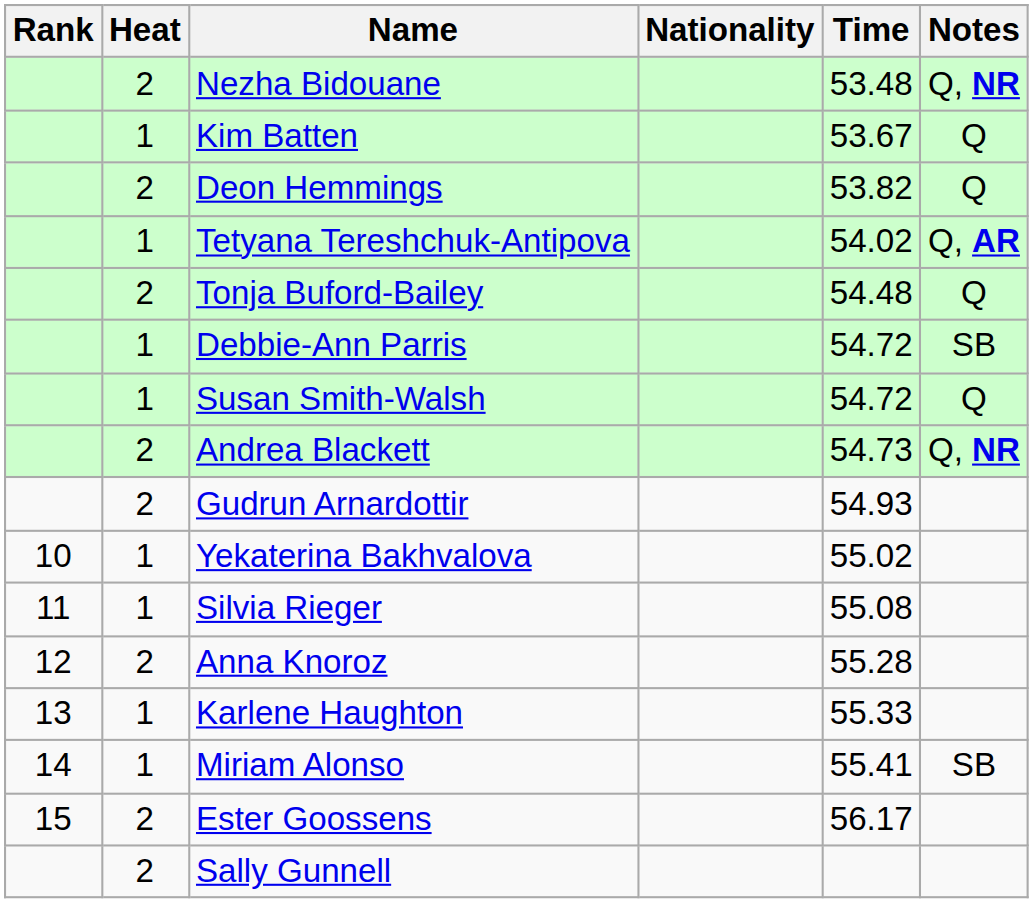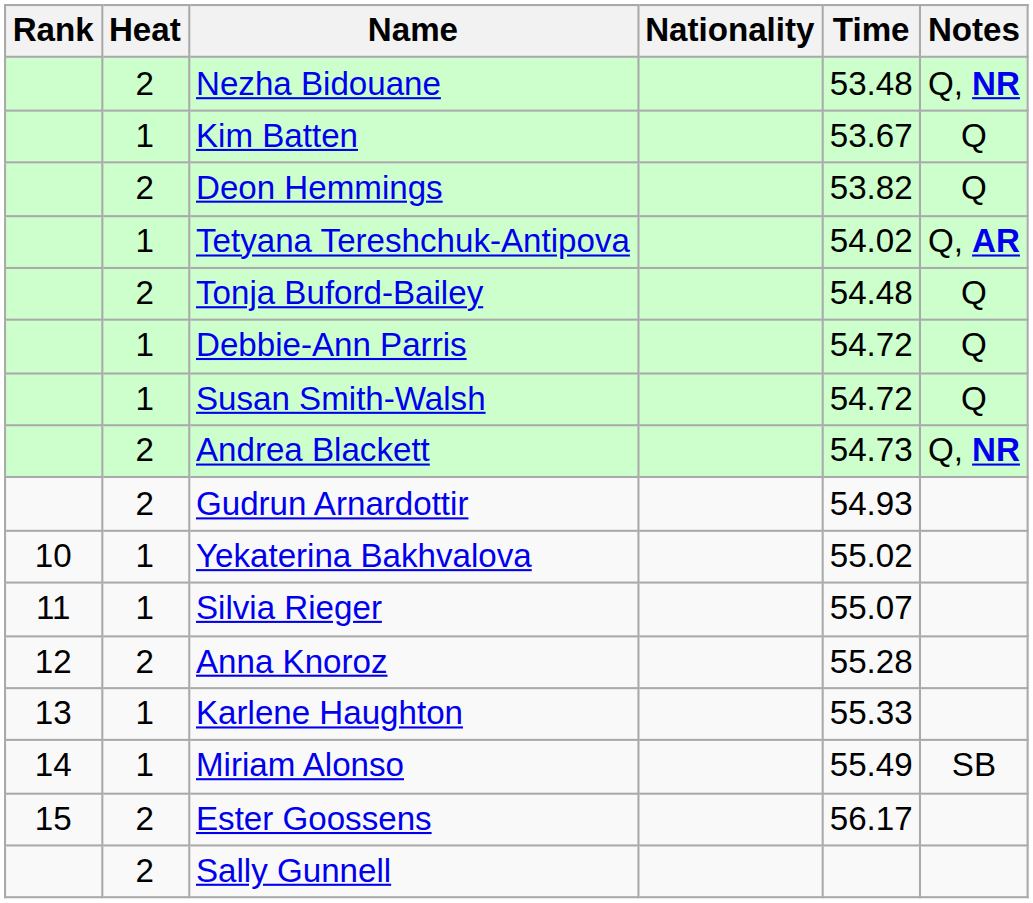 <table class="wikitable sortable" style="text-align:center">
 <tr>
 <th>Rank</th>
 <th>Heat</th>
 <th>Name</th>
 <th>Nationality</th>
 <th>Time</th>
 <th>Notes</th>
 </tr>
 <tr bgcolor=ccffcc>
 <td></td>
 <td>2</td>
 <td align=left><a href='#'>Nezha Bidouane</a></td>
 <td align=left></td>
 <td>53.48</td>
 <td>Q, <strong><a href='#'>NR</a></strong></td>
 </tr>
 <tr bgcolor=ccffcc>
 <td></td>
 <td>1</td>
 <td align=left><a href='#'>Kim Batten</a></td>
 <td align=left></td>
 <td>53.67</td>
 <td>Q</td>
 </tr>
 <tr bgcolor=ccffcc>
 <td></td>
 <td>2</td>
 <td align=left><a href='#'>Deon Hemmings</a></td>
 <td align=left></td>
 <td>53.82</td>
 <td>Q</td>
 </tr>
 <tr bgcolor=ccffcc>
 <td></td>
 <td>1</td>
 <td align=left><a href='#'>Tetyana Tereshchuk-Antipova</a></td>
 <td align=left></td>
 <td>54.02</td>
 <td>Q, <strong><a href='#'>AR</a></strong></td>
 </tr>
 <tr bgcolor=ccffcc>
 <td></td>
 <td>2</td>
 <td align=left><a href='#'>Tonja Buford-Bailey</a></td>
 <td align=left></td>
 <td>54.48</td>
 <td>Q</td>
 </tr>
 <tr bgcolor=ccffcc>
 <td></td>
 <td>1</td>
 <td align=left><a href='#'>Debbie-Ann Parris</a></td>
 <td align=left></td>
 <td>54.72</td>
-<td>SB</td>
+<td>Q</td>
 </tr>
 <tr bgcolor=ccffcc>
 <td></td>
 <td>1</td>
 <td align=left><a href='#'>Susan Smith-Walsh</a></td>
 <td align=left></td>
 <td>54.72</td>
 <td>Q</td>
 </tr>
 <tr bgcolor=ccffcc>
 <td></td>
 <td>2</td>
 <td align=left><a href='#'>Andrea Blackett</a></td>
 <td align=left></td>
 <td>54.73</td>
 <td>Q, <strong><a href='#'>NR</a></strong></td>
 </tr>
 <tr>
 <td></td>
 <td>2</td>
 <td align=left><a href='#'>Gudrun Arnardottir</a></td>
 <td align=left></td>
 <td>54.93</td>
 <td></td>
 </tr>
 <tr>
 <td>10</td>
 <td>1</td>
 <td align=left><a href='#'>Yekaterina Bakhvalova</a></td>
 <td align=left></td>
 <td>55.02</td>
 <td></td>
 </tr>
 <tr>
 <td>11</td>
 <td>1</td>
 <td align=left><a href='#'>Silvia Rieger</a></td>
 <td align=left></td>
-<td>55.08</td>
+<td>55.07</td>
 <td></td>
 </tr>
 <tr>
 <td>12</td>
 <td>2</td>
 <td align=left><a href='#'>Anna Knoroz</a></td>
 <td align=left></td>
 <td>55.28</td>
 <td></td>
 </tr>
 <tr>
 <td>13</td>
 <td>1</td>
 <td align=left><a href='#'>Karlene Haughton</a></td>
 <td align=left></td>
 <td>55.33</td>
 <td></td>
 </tr>
 <tr>
 <td>14</td>
 <td>1</td>
 <td align=left><a href='#'>Miriam Alonso</a></td>
 <td align=left></td>
-<td>55.41</td>
+<td>55.49</td>
 <td>SB</td>
 </tr>
 <tr>
 <td>15</td>
 <td>2</td>
 <td align=left><a href='#'>Ester Goossens</a></td>
 <td align=left></td>
 <td>56.17</td>
 <td></td>
 </tr>
 <tr>
 <td></td>
 <td>2</td>
 <td align=left><a href='#'>Sally Gunnell</a></td>
 <td align=left></td>
 <td></td>
 <td></td>
 </tr>
 </table>
